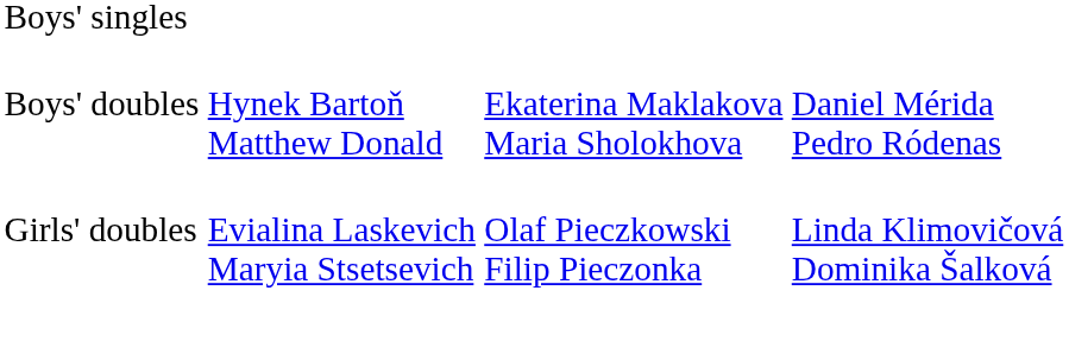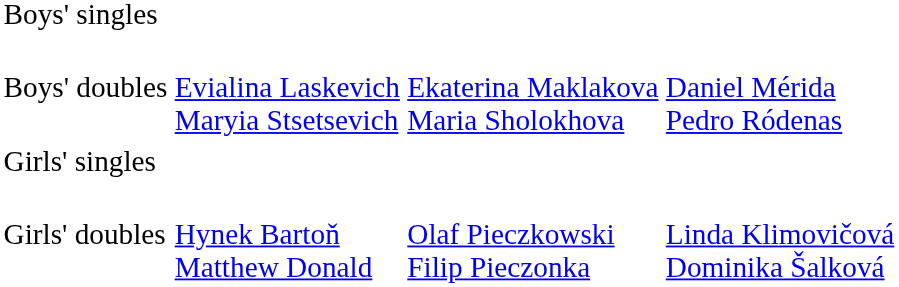 <table>
 <tr>
 <td>Boys' singles<br></td>
 <td></td>
 <td></td>
 <td></td>
 </tr>
 <tr>
 <td>Boys' doubles</td>
-<td><br><a href='#'>Hynek Bartoň</a><br><a href='#'>Matthew Donald</a></td>
+<td><br><a href='#'>Evialina Laskevich</a><br><a href='#'>Maryia Stsetsevich</a></td>
 <td><br><a href='#'>Ekaterina Maklakova</a><br><a href='#'>Maria Sholokhova</a></td>
 <td><br><a href='#'>Daniel Mérida</a><br><a href='#'>Pedro Ródenas</a></td>
 </tr>
 <tr>
+<td>Girls' singles</td>
+<td></td>
+<td></td>
+<td></td>
+</tr>
+<tr>
 <td>Girls' doubles</td>
-<td><br><a href='#'>Evialina Laskevich</a><br><a href='#'>Maryia Stsetsevich</a></td>
+<td><br><a href='#'>Hynek Bartoň</a><br><a href='#'>Matthew Donald</a></td>
 <td><br><a href='#'>Olaf Pieczkowski</a><br><a href='#'>Filip Pieczonka</a></td>
 <td><br><a href='#'>Linda Klimovičová</a><br><a href='#'>Dominika Šalková</a></td>
 </tr>
 </table>
